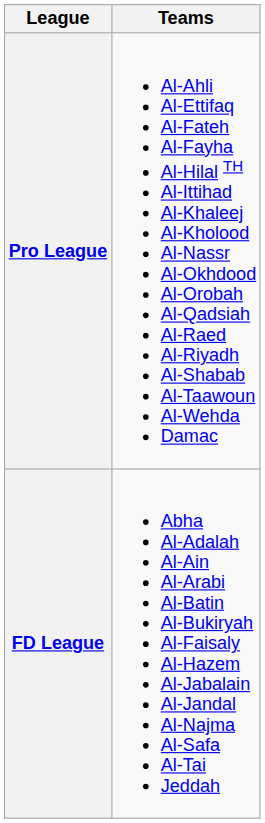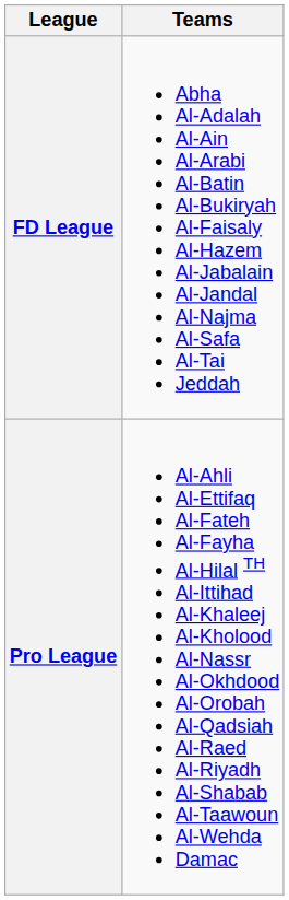 <table class="wikitable">
 <tr>
 <th>League</th>
 <th>Teams</th>
 </tr>
 <tr>
+<th><a href='#'>FD League</a></th>
+<td valign=top><br><ul><li><a href='#'>Abha</a></li><li><a href='#'>Al-Adalah</a></li><li><a href='#'>Al-Ain</a></li><li><a href='#'>Al-Arabi</a></li><li><a href='#'>Al-Batin</a></li><li><a href='#'>Al-Bukiryah</a></li><li><a href='#'>Al-Faisaly</a></li><li><a href='#'>Al-Hazem</a></li><li><a href='#'>Al-Jabalain</a></li><li><a href='#'>Al-Jandal</a></li><li><a href='#'>Al-Najma</a></li><li><a href='#'>Al-Safa</a></li><li><a href='#'>Al-Tai</a></li><li><a href='#'>Jeddah</a></li></ul></td>
+</tr>
+<tr>
 <th><a href='#'>Pro League</a></th>
 <td valign=top><br><ul><li><a href='#'>Al-Ahli</a></li><li><a href='#'>Al-Ettifaq</a></li><li><a href='#'>Al-Fateh</a></li><li><a href='#'>Al-Fayha</a></li><li><a href='#'>Al-Hilal</a> <sup><a href='#'>TH</a></sup></li><li><a href='#'>Al-Ittihad</a></li><li><a href='#'>Al-Khaleej</a></li><li><a href='#'>Al-Kholood</a></li><li><a href='#'>Al-Nassr</a></li><li><a href='#'>Al-Okhdood</a></li><li><a href='#'>Al-Orobah</a></li><li><a href='#'>Al-Qadsiah</a></li><li><a href='#'>Al-Raed</a></li><li><a href='#'>Al-Riyadh</a></li><li><a href='#'>Al-Shabab</a></li><li><a href='#'>Al-Taawoun</a></li><li><a href='#'>Al-Wehda</a></li><li><a href='#'>Damac</a></li></ul></td>
 </tr>
-<tr>
-<th><a href='#'>FD League</a></th>
-<td valign=top><br><ul><li><a href='#'>Abha</a></li><li><a href='#'>Al-Adalah</a></li><li><a href='#'>Al-Ain</a></li><li><a href='#'>Al-Arabi</a></li><li><a href='#'>Al-Batin</a></li><li><a href='#'>Al-Bukiryah</a></li><li><a href='#'>Al-Faisaly</a></li><li><a href='#'>Al-Hazem</a></li><li><a href='#'>Al-Jabalain</a></li><li><a href='#'>Al-Jandal</a></li><li><a href='#'>Al-Najma</a></li><li><a href='#'>Al-Safa</a></li><li><a href='#'>Al-Tai</a></li><li><a href='#'>Jeddah</a></li></ul></td>
-</tr>
 </table>
